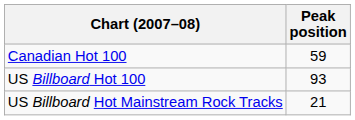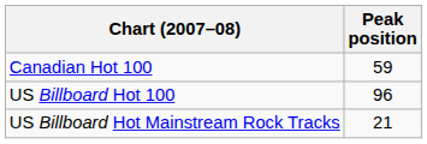 <table class="wikitable">
 <tr>
 <th>Chart (2007–08)</th>
 <th>Peak<br>position</th>
 </tr>
 <tr>
 <td><a href='#'>Canadian Hot 100</a></td>
 <td align="center">59</td>
 </tr>
 <tr>
 <td>US <a href='#'><em>Billboard</em> Hot 100</a></td>
-<td align="center">93</td>
+<td align="center">96</td>
 </tr>
 <tr>
 <td>US <em>Billboard</em> <a href='#'>Hot Mainstream Rock Tracks</a></td>
 <td align="center">21</td>
 </tr>
 </table>
